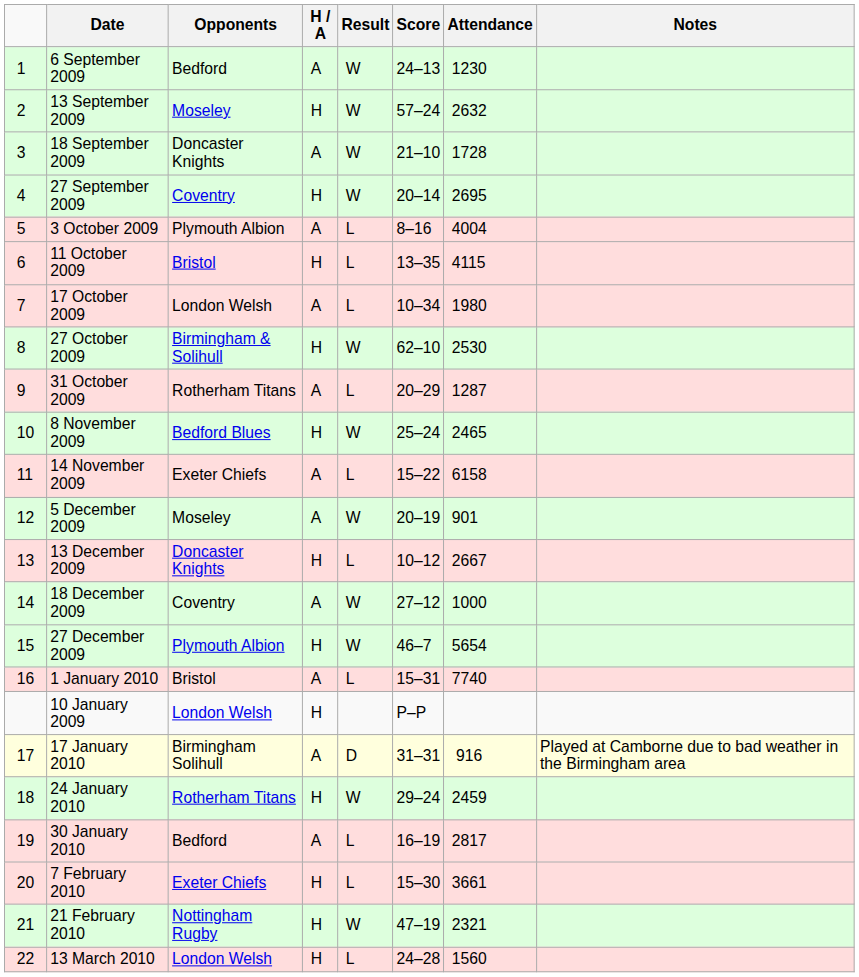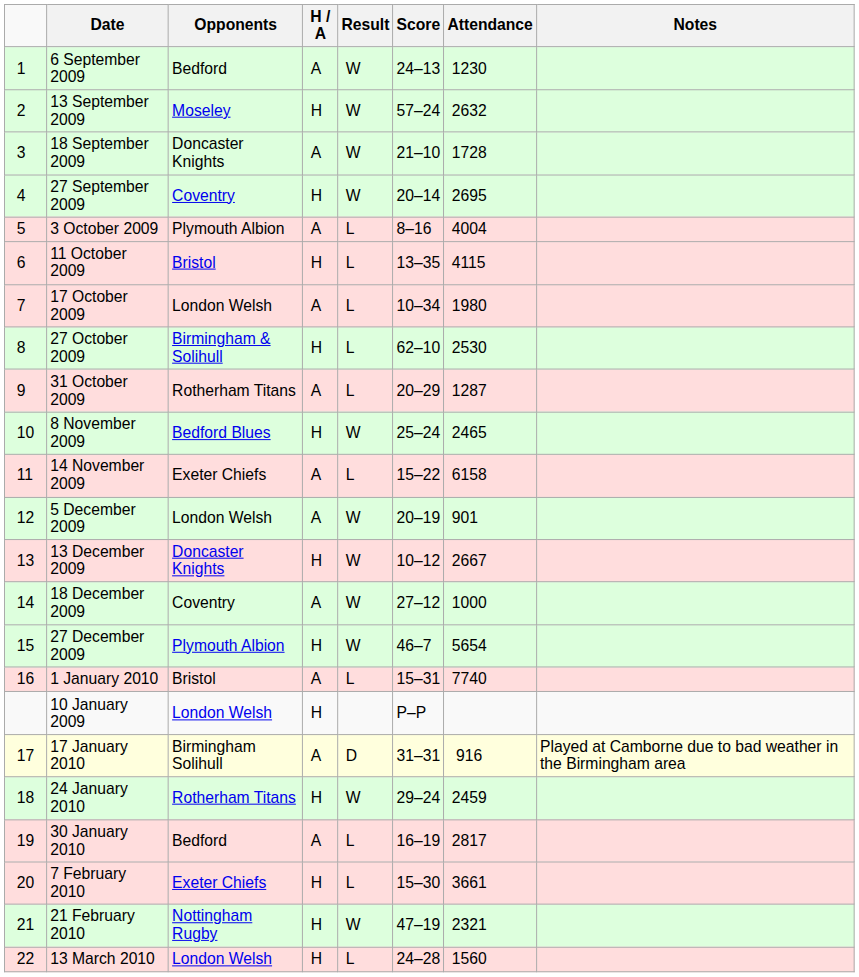 <table class="wikitable" style="text-align:left">
 <tr>
 <td></td>
 <th>Date</th>
 <th>Opponents</th>
 <th>H / A</th>
 <th>Result</th>
 <th>Score</th>
 <th>Attendance</th>
 <th>Notes</th>
 </tr>
 <tr style="background:#dfd;">
 <td>  1  </td>
 <td>6 September 2009</td>
 <td>Bedford</td>
 <td> A</td>
 <td> W</td>
 <td>24–13</td>
 <td> 1230</td>
 <td></td>
 </tr>
 <tr style="background:#dfd;">
 <td>  2  </td>
 <td>13 September 2009</td>
 <td><a href='#'>Moseley</a></td>
 <td> H</td>
 <td> W</td>
 <td>57–24</td>
 <td> 2632</td>
 <td></td>
 </tr>
 <tr style="background:#dfd;">
 <td>  3  </td>
 <td>18 September 2009</td>
 <td>Doncaster Knights</td>
 <td> A</td>
 <td> W</td>
 <td>21–10</td>
 <td> 1728</td>
 <td></td>
 </tr>
 <tr style="background:#dfd;">
 <td>  4  </td>
 <td>27 September 2009</td>
 <td><a href='#'>Coventry</a></td>
 <td> H</td>
 <td> W</td>
 <td>20–14</td>
 <td> 2695</td>
 <td></td>
 </tr>
 <tr style="background:#fdd;">
 <td>  5  </td>
 <td>3 October 2009</td>
 <td>Plymouth Albion</td>
 <td> A</td>
 <td> L</td>
 <td>8–16</td>
 <td> 4004</td>
 <td></td>
 </tr>
 <tr style="background:#fdd;">
 <td>  6  </td>
 <td>11 October 2009</td>
 <td><a href='#'>Bristol</a></td>
 <td> H</td>
 <td> L</td>
 <td>13–35</td>
 <td> 4115</td>
 <td></td>
 </tr>
 <tr style="background:#fdd;">
 <td>  7  </td>
 <td>17 October 2009</td>
 <td>London Welsh</td>
 <td> A</td>
 <td> L</td>
 <td>10–34</td>
 <td> 1980</td>
 <td></td>
 </tr>
 <tr style="background:#dfd;">
 <td>  8  </td>
 <td>27 October 2009</td>
 <td><a href='#'>Birmingham & Solihull</a></td>
 <td> H</td>
-<td> W</td>
+<td> L</td>
 <td>62–10</td>
 <td> 2530</td>
 <td></td>
 </tr>
 <tr style="background:#fdd;">
 <td>  9  </td>
 <td>31 October 2009</td>
 <td Rotherham R.U.F.C.>Rotherham Titans</td>
 <td> A</td>
 <td> L</td>
 <td>20–29</td>
 <td> 1287</td>
 <td></td>
 </tr>
 <tr style="background:#dfd;">
 <td>  10  </td>
 <td>8 November 2009</td>
 <td><a href='#'>Bedford Blues</a></td>
 <td> H</td>
 <td> W</td>
 <td>25–24</td>
 <td> 2465</td>
 <td></td>
 </tr>
 <tr style="background:#fdd;">
 <td>  11  </td>
 <td>14 November 2009</td>
 <td>Exeter Chiefs</td>
 <td> A</td>
 <td> L</td>
 <td>15–22</td>
 <td> 6158</td>
 <td></td>
 </tr>
 <tr style="background:#dfd;">
 <td>  12  </td>
 <td>5 December 2009</td>
-<td>Moseley</td>
+<td>London Welsh</td>
 <td> A</td>
 <td> W</td>
 <td>20–19</td>
 <td> 901</td>
 <td></td>
 </tr>
 <tr style="background:#fdd;">
 <td>  13  </td>
 <td>13 December 2009</td>
 <td><a href='#'>Doncaster Knights</a></td>
 <td> H</td>
-<td> L</td>
+<td> W</td>
 <td>10–12</td>
 <td> 2667</td>
 <td></td>
 </tr>
 <tr style="background:#dfd;">
 <td>  14  </td>
 <td>18 December 2009</td>
 <td>Coventry</td>
 <td> A</td>
 <td> W</td>
 <td>27–12</td>
 <td> 1000</td>
 <td></td>
 </tr>
 <tr style="background:#dfd;">
 <td>  15  </td>
 <td>27 December 2009</td>
 <td><a href='#'>Plymouth Albion</a></td>
 <td> H</td>
 <td> W</td>
 <td>46–7</td>
 <td> 5654</td>
 <td></td>
 </tr>
 <tr style="background:#fdd;">
 <td>  16  </td>
 <td>1 January 2010</td>
 <td>Bristol</td>
 <td> A</td>
 <td> L</td>
 <td>15–31</td>
 <td> 7740</td>
 <td></td>
 </tr>
 <tr>
 <td>    </td>
 <td>10 January 2009</td>
 <td><a href='#'>London Welsh</a></td>
 <td> H</td>
 <td> </td>
 <td>P–P</td>
 <td> </td>
 <td></td>
 </tr>
 <tr style="background:#ffd;">
 <td>  17  </td>
 <td>17 January 2010</td>
 <td>Birmingham Solihull</td>
 <td> A</td>
 <td> D</td>
 <td>31–31</td>
 <td>  916</td>
 <td> Played at Camborne due to bad weather in the Birmingham area</td>
 </tr>
 <tr style="background:#dfd;">
 <td>  18  </td>
 <td>24 January 2010</td>
 <td><a href='#'>Rotherham Titans</a></td>
 <td> H</td>
 <td> W</td>
 <td>29–24</td>
 <td> 2459</td>
 <td></td>
 </tr>
 <tr style="background:#fdd;">
 <td>  19  </td>
 <td>30 January 2010</td>
 <td>Bedford</td>
 <td> A</td>
 <td> L</td>
 <td>16–19</td>
 <td> 2817</td>
 <td></td>
 </tr>
 <tr style="background:#fdd;">
 <td>  20  </td>
 <td>7 February 2010</td>
 <td><a href='#'>Exeter Chiefs</a></td>
 <td> H</td>
 <td> L</td>
 <td>15–30</td>
 <td> 3661</td>
 <td></td>
 </tr>
 <tr style="background:#dfd;">
 <td>  21  </td>
 <td>21 February 2010</td>
 <td><a href='#'>Nottingham Rugby</a></td>
 <td> H</td>
 <td> W</td>
 <td>47–19</td>
 <td> 2321</td>
 <td></td>
 </tr>
 <tr style="background:#fdd;">
 <td>  22  </td>
 <td>13 March 2010</td>
 <td><a href='#'>London Welsh</a></td>
 <td> H</td>
 <td> L</td>
 <td>24–28</td>
 <td> 1560</td>
 <td></td>
 </tr>
 </table>
